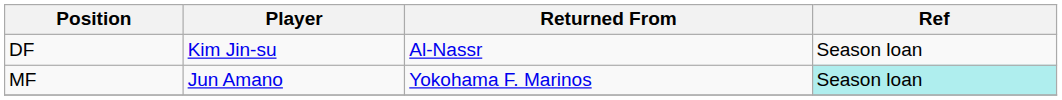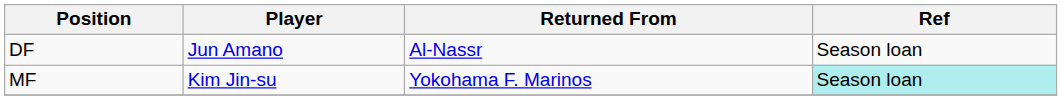 <table class="wikitable sortable" style="width:70%; text-align:center; font-size:100%; text-align:left;">
 <tr>
 <th>Position</th>
 <th>Player</th>
 <th>Returned From</th>
 <th>Ref</th>
 </tr>
 <tr>
 <td>DF</td>
-<td> <a href='#'>Kim Jin-su</a></td>
+<td> <a href='#'>Jun Amano</a></td>
 <td> <a href='#'>Al-Nassr</a></td>
 <td>Season loan </td>
 </tr>
 <tr>
 <td>MF</td>
-<td> <a href='#'>Jun Amano</a></td>
+<td> <a href='#'>Kim Jin-su</a></td>
 <td> <a href='#'>Yokohama F. Marinos</a></td>
 <td style="background: paleturquoise;">Season loan </td>
 </tr>
 <tr>
 </tr>
 </table>
